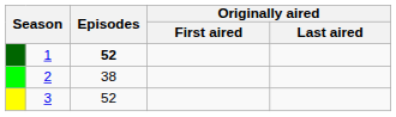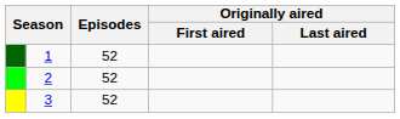 <table class="wikitable plainrowheaders" style="text-align: center;">
 <tr>
 <th scope="col" style="padding:0 8px;" rowspan="2" colspan="2">Season</th>
 <th scope="col" style="padding:0 8px;" rowspan="2">Episodes</th>
 <th scope="col" style="padding:0 80px;" colspan="2">Originally aired</th>
 </tr>
 <tr>
 <th scope="col">First aired</th>
 <th scope="col">Last aired</th>
 </tr>
 <tr>
 <td scope="row" style="background:#006600; color:#100;"></td>
 <td><a href='#'>1</a></td>
-<td><strong>52</strong></td>
+<td>52</td>
 <td></td>
 <td></td>
 </tr>
 <tr>
 <td scope="row" style="background:#00FF00; color:#100;"></td>
 <td><a href='#'>2</a></td>
-<td>38</td>
+<td>52</td>
 <td></td>
 <td></td>
 </tr>
 <tr>
 <td scope="row" style="background:#FFFF00; color:#100;"></td>
 <td><a href='#'>3</a></td>
 <td>52</td>
 <td></td>
 <td></td>
 </tr>
 </table>
